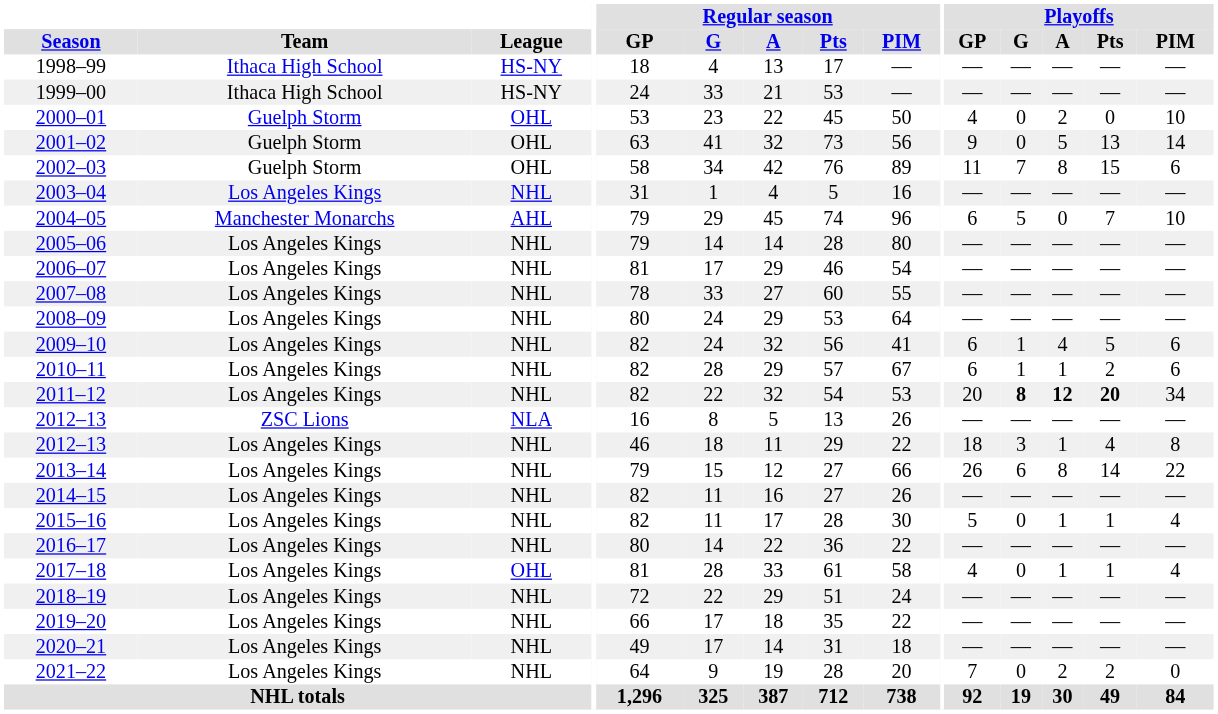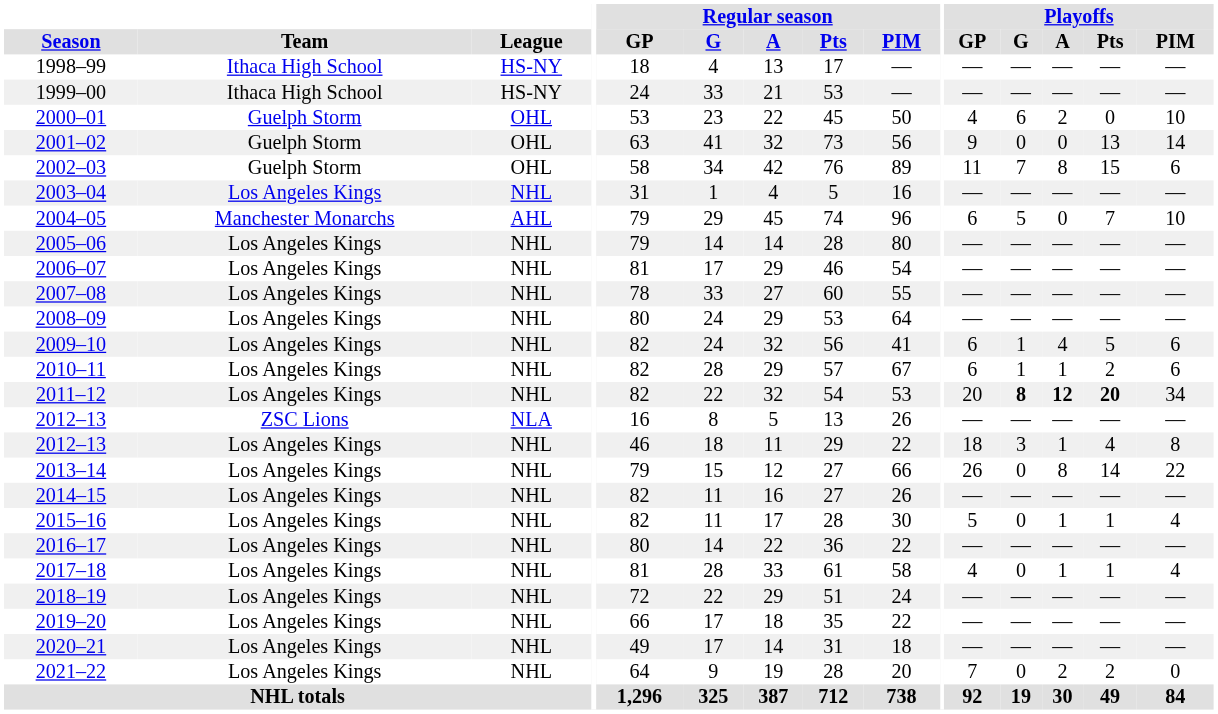 <table border="0" cellpadding="1" cellspacing="0" style="text-align:center; width:60em">
 <tr bgcolor="#e0e0e0">
 <th colspan="3" bgcolor="#ffffff"></th>
 <th rowspan="100" bgcolor="#ffffff"></th>
 <th colspan="5"><a href='#'>Regular season</a></th>
 <th rowspan="100" bgcolor="#ffffff"></th>
 <th colspan="5"><a href='#'>Playoffs</a></th>
 </tr>
 <tr bgcolor="#e0e0e0">
 <th><a href='#'>Season</a></th>
 <th>Team</th>
 <th>League</th>
 <th>GP</th>
 <th><a href='#'>G</a></th>
 <th><a href='#'>A</a></th>
 <th><a href='#'>Pts</a></th>
 <th><a href='#'>PIM</a></th>
 <th>GP</th>
 <th>G</th>
 <th>A</th>
 <th>Pts</th>
 <th>PIM</th>
 </tr>
 <tr>
 <td>1998–99</td>
 <td><a href='#'>Ithaca High School</a></td>
 <td><a href='#'>HS-NY</a></td>
 <td>18</td>
 <td>4</td>
 <td>13</td>
 <td>17</td>
 <td>—</td>
 <td>—</td>
 <td>—</td>
 <td>—</td>
 <td>—</td>
 <td>—</td>
 </tr>
 <tr bgcolor="#f0f0f0">
 <td>1999–00</td>
 <td>Ithaca High School</td>
 <td>HS-NY</td>
 <td>24</td>
 <td>33</td>
 <td>21</td>
 <td>53</td>
 <td>—</td>
 <td>—</td>
 <td>—</td>
 <td>—</td>
 <td>—</td>
 <td>—</td>
 </tr>
 <tr>
 <td><a href='#'>2000–01</a></td>
 <td><a href='#'>Guelph Storm</a></td>
 <td><a href='#'>OHL</a></td>
 <td>53</td>
 <td>23</td>
 <td>22</td>
 <td>45</td>
 <td>50</td>
 <td>4</td>
-<td>0</td>
+<td>6</td>
 <td>2</td>
 <td>0</td>
 <td>10</td>
 </tr>
 <tr bgcolor="#f0f0f0">
 <td><a href='#'>2001–02</a></td>
 <td>Guelph Storm</td>
 <td>OHL</td>
 <td>63</td>
 <td>41</td>
 <td>32</td>
 <td>73</td>
 <td>56</td>
 <td>9</td>
 <td>0</td>
-<td>5</td>
+<td>0</td>
 <td>13</td>
 <td>14</td>
 </tr>
 <tr>
 <td><a href='#'>2002–03</a></td>
 <td>Guelph Storm</td>
 <td>OHL</td>
 <td>58</td>
 <td>34</td>
 <td>42</td>
 <td>76</td>
 <td>89</td>
 <td>11</td>
 <td>7</td>
 <td>8</td>
 <td>15</td>
 <td>6</td>
 </tr>
 <tr bgcolor="#f0f0f0">
 <td><a href='#'>2003–04</a></td>
 <td><a href='#'>Los Angeles Kings</a></td>
 <td><a href='#'>NHL</a></td>
 <td>31</td>
 <td>1</td>
 <td>4</td>
 <td>5</td>
 <td>16</td>
 <td>—</td>
 <td>—</td>
 <td>—</td>
 <td>—</td>
 <td>—</td>
 </tr>
 <tr>
 <td><a href='#'>2004–05</a></td>
 <td><a href='#'>Manchester Monarchs</a></td>
 <td><a href='#'>AHL</a></td>
 <td>79</td>
 <td>29</td>
 <td>45</td>
 <td>74</td>
 <td>96</td>
 <td>6</td>
 <td>5</td>
 <td>0</td>
 <td>7</td>
 <td>10</td>
 </tr>
 <tr bgcolor="#f0f0f0">
 <td><a href='#'>2005–06</a></td>
 <td>Los Angeles Kings</td>
 <td>NHL</td>
 <td>79</td>
 <td>14</td>
 <td>14</td>
 <td>28</td>
 <td>80</td>
 <td>—</td>
 <td>—</td>
 <td>—</td>
 <td>—</td>
 <td>—</td>
 </tr>
 <tr>
 <td><a href='#'>2006–07</a></td>
 <td>Los Angeles Kings</td>
 <td>NHL</td>
 <td>81</td>
 <td>17</td>
 <td>29</td>
 <td>46</td>
 <td>54</td>
 <td>—</td>
 <td>—</td>
 <td>—</td>
 <td>—</td>
 <td>—</td>
 </tr>
 <tr bgcolor="#f0f0f0">
 <td><a href='#'>2007–08</a></td>
 <td>Los Angeles Kings</td>
 <td>NHL</td>
 <td>78</td>
 <td>33</td>
 <td>27</td>
 <td>60</td>
 <td>55</td>
 <td>—</td>
 <td>—</td>
 <td>—</td>
 <td>—</td>
 <td>—</td>
 </tr>
 <tr>
 <td><a href='#'>2008–09</a></td>
 <td>Los Angeles Kings</td>
 <td>NHL</td>
 <td>80</td>
 <td>24</td>
 <td>29</td>
 <td>53</td>
 <td>64</td>
 <td>—</td>
 <td>—</td>
 <td>—</td>
 <td>—</td>
 <td>—</td>
 </tr>
 <tr bgcolor="#f0f0f0">
 <td><a href='#'>2009–10</a></td>
 <td>Los Angeles Kings</td>
 <td>NHL</td>
 <td>82</td>
 <td>24</td>
 <td>32</td>
 <td>56</td>
 <td>41</td>
 <td>6</td>
 <td>1</td>
 <td>4</td>
 <td>5</td>
 <td>6</td>
 </tr>
 <tr>
 <td><a href='#'>2010–11</a></td>
 <td>Los Angeles Kings</td>
 <td>NHL</td>
 <td>82</td>
 <td>28</td>
 <td>29</td>
 <td>57</td>
 <td>67</td>
 <td>6</td>
 <td>1</td>
 <td>1</td>
 <td>2</td>
 <td>6</td>
 </tr>
 <tr bgcolor="#f0f0f0">
 <td><a href='#'>2011–12</a></td>
 <td>Los Angeles Kings</td>
 <td>NHL</td>
 <td>82</td>
 <td>22</td>
 <td>32</td>
 <td>54</td>
 <td>53</td>
 <td>20</td>
 <td><strong>8</strong></td>
 <td><strong>12</strong></td>
 <td><strong>20</strong></td>
 <td>34</td>
 </tr>
 <tr>
 <td><a href='#'>2012–13</a></td>
 <td><a href='#'>ZSC Lions</a></td>
 <td><a href='#'>NLA</a></td>
 <td>16</td>
 <td>8</td>
 <td>5</td>
 <td>13</td>
 <td>26</td>
 <td>—</td>
 <td>—</td>
 <td>—</td>
 <td>—</td>
 <td>—</td>
 </tr>
 <tr bgcolor="#f0f0f0">
 <td><a href='#'>2012–13</a></td>
 <td>Los Angeles Kings</td>
 <td>NHL</td>
 <td>46</td>
 <td>18</td>
 <td>11</td>
 <td>29</td>
 <td>22</td>
 <td>18</td>
 <td>3</td>
 <td>1</td>
 <td>4</td>
 <td>8</td>
 </tr>
 <tr>
 <td><a href='#'>2013–14</a></td>
 <td>Los Angeles Kings</td>
 <td>NHL</td>
 <td>79</td>
 <td>15</td>
 <td>12</td>
 <td>27</td>
 <td>66</td>
 <td>26</td>
-<td>6</td>
+<td>0</td>
 <td>8</td>
 <td>14</td>
 <td>22</td>
 </tr>
 <tr bgcolor="#f0f0f0">
 <td><a href='#'>2014–15</a></td>
 <td>Los Angeles Kings</td>
 <td>NHL</td>
 <td>82</td>
 <td>11</td>
 <td>16</td>
 <td>27</td>
 <td>26</td>
 <td>—</td>
 <td>—</td>
 <td>—</td>
 <td>—</td>
 <td>—</td>
 </tr>
 <tr>
 <td><a href='#'>2015–16</a></td>
 <td>Los Angeles Kings</td>
 <td>NHL</td>
 <td>82</td>
 <td>11</td>
 <td>17</td>
 <td>28</td>
 <td>30</td>
 <td>5</td>
 <td>0</td>
 <td>1</td>
 <td>1</td>
 <td>4</td>
 </tr>
 <tr bgcolor="#f0f0f0">
 <td><a href='#'>2016–17</a></td>
 <td>Los Angeles Kings</td>
 <td>NHL</td>
 <td>80</td>
 <td>14</td>
 <td>22</td>
 <td>36</td>
 <td>22</td>
 <td>—</td>
 <td>—</td>
 <td>—</td>
 <td>—</td>
 <td>—</td>
 </tr>
 <tr>
 <td><a href='#'>2017–18</a></td>
 <td>Los Angeles Kings</td>
-<td><a href='#'>OHL</a></td>
+<td>NHL</td>
 <td>81</td>
 <td>28</td>
 <td>33</td>
 <td>61</td>
 <td>58</td>
 <td>4</td>
 <td>0</td>
 <td>1</td>
 <td>1</td>
 <td>4</td>
 </tr>
 <tr bgcolor="#f0f0f0">
 <td><a href='#'>2018–19</a></td>
 <td>Los Angeles Kings</td>
 <td>NHL</td>
 <td>72</td>
 <td>22</td>
 <td>29</td>
 <td>51</td>
 <td>24</td>
 <td>—</td>
 <td>—</td>
 <td>—</td>
 <td>—</td>
 <td>—</td>
 </tr>
 <tr>
 <td><a href='#'>2019–20</a></td>
 <td>Los Angeles Kings</td>
 <td>NHL</td>
 <td>66</td>
 <td>17</td>
 <td>18</td>
 <td>35</td>
 <td>22</td>
 <td>—</td>
 <td>—</td>
 <td>—</td>
 <td>—</td>
 <td>—</td>
 </tr>
 <tr bgcolor="#f0f0f0">
 <td><a href='#'>2020–21</a></td>
 <td>Los Angeles Kings</td>
 <td>NHL</td>
 <td>49</td>
 <td>17</td>
 <td>14</td>
 <td>31</td>
 <td>18</td>
 <td>—</td>
 <td>—</td>
 <td>—</td>
 <td>—</td>
 <td>—</td>
 </tr>
 <tr>
 <td><a href='#'>2021–22</a></td>
 <td>Los Angeles Kings</td>
 <td>NHL</td>
 <td>64</td>
 <td>9</td>
 <td>19</td>
 <td>28</td>
 <td>20</td>
 <td>7</td>
 <td>0</td>
 <td>2</td>
 <td>2</td>
 <td>0</td>
 </tr>
 <tr bgcolor="#e0e0e0">
 <th colspan="3">NHL totals</th>
 <th>1,296</th>
 <th>325</th>
 <th>387</th>
 <th>712</th>
 <th>738</th>
 <th>92</th>
 <th>19</th>
 <th>30</th>
 <th>49</th>
 <th>84</th>
 </tr>
 </table>
